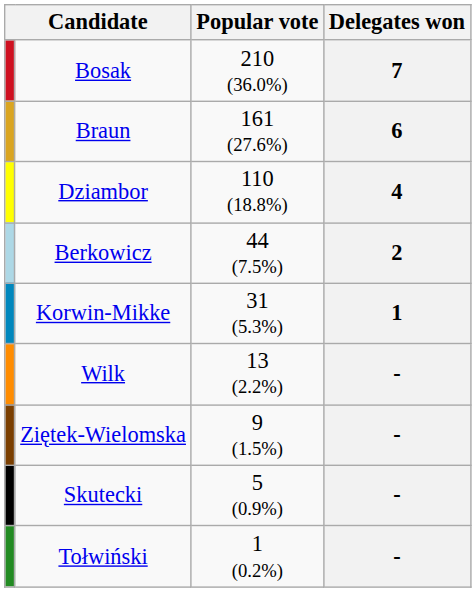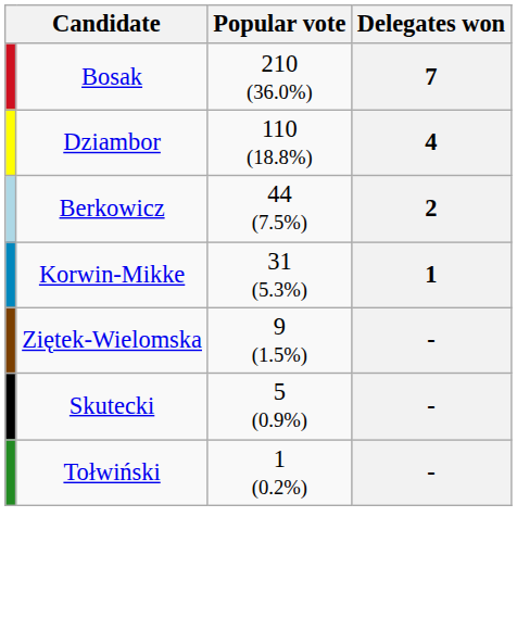 <table class="wikitable sortable" style="text-align:center;">
 <tr>
 <th colspan=2>Candidate</th>
 <th>Popular vote</th>
 <th>Delegates won</th>
 </tr>
 <tr>
 <td style="background:#CF1020;"></td>
 <td><a href='#'>Bosak</a></td>
 <td>210<br><small>(36.0%)</small></td>
 <th scope="row" data-sort-value="7">7</th>
-</tr>
-<tr>
-<td style="background:#DAA520;"></td>
-<td><a href='#'>Braun</a></td>
-<td>161<br><small>(27.6%)</small></td>
-<th scope="row" data-sort-value="6">6</th>
 </tr>
 <tr>
 <td style="background:#FFFF00;"></td>
 <td><a href='#'>Dziambor</a></td>
 <td>110<br><small>(18.8%)</small></td>
 <th scope="row" data-sort-value="4">4</th>
 </tr>
 <tr>
 <td style="background:#ADD8E6;"></td>
 <td><a href='#'>Berkowicz</a></td>
 <td>44<br><small>(7.5%)</small></td>
 <th scope="row" data-sort-value="2">2</th>
 </tr>
 <tr>
 <td style="background:#0087BD;"></td>
 <td><a href='#'>Korwin-Mikke</a></td>
 <td>31<br><small>(5.3%)</small></td>
 <th scope="row" data-sort-value="1">1</th>
 </tr>
 <tr>
-<td style="background:#FF8C00;"></td>
-<td><a href='#'>Wilk</a></td>
-<td>13<br><small>(2.2%)</small></td>
-<th scope="row" data-sort-value="-">-</th>
-</tr>
-<tr>
 <td style="background:#7B3F00;"></td>
 <td><a href='#'>Ziętek-Wielomska</a></td>
 <td>9<br><small>(1.5%)</small></td>
 <th scope="row" data-sort-value="-">-</th>
 </tr>
 <tr>
 <td style="background:#000000;"></td>
 <td><a href='#'>Skutecki</a></td>
 <td>5<br><small>(0.9%)</small></td>
 <th scope="row" data-sort-value="-">-</th>
 </tr>
 <tr>
 <td style="background:#228B22;"></td>
 <td><a href='#'>Tołwiński</a></td>
 <td>1<br><small>(0.2%)</small></td>
 <th scope="row" data-sort-value="-">-</th>
 </tr>
 </table>
